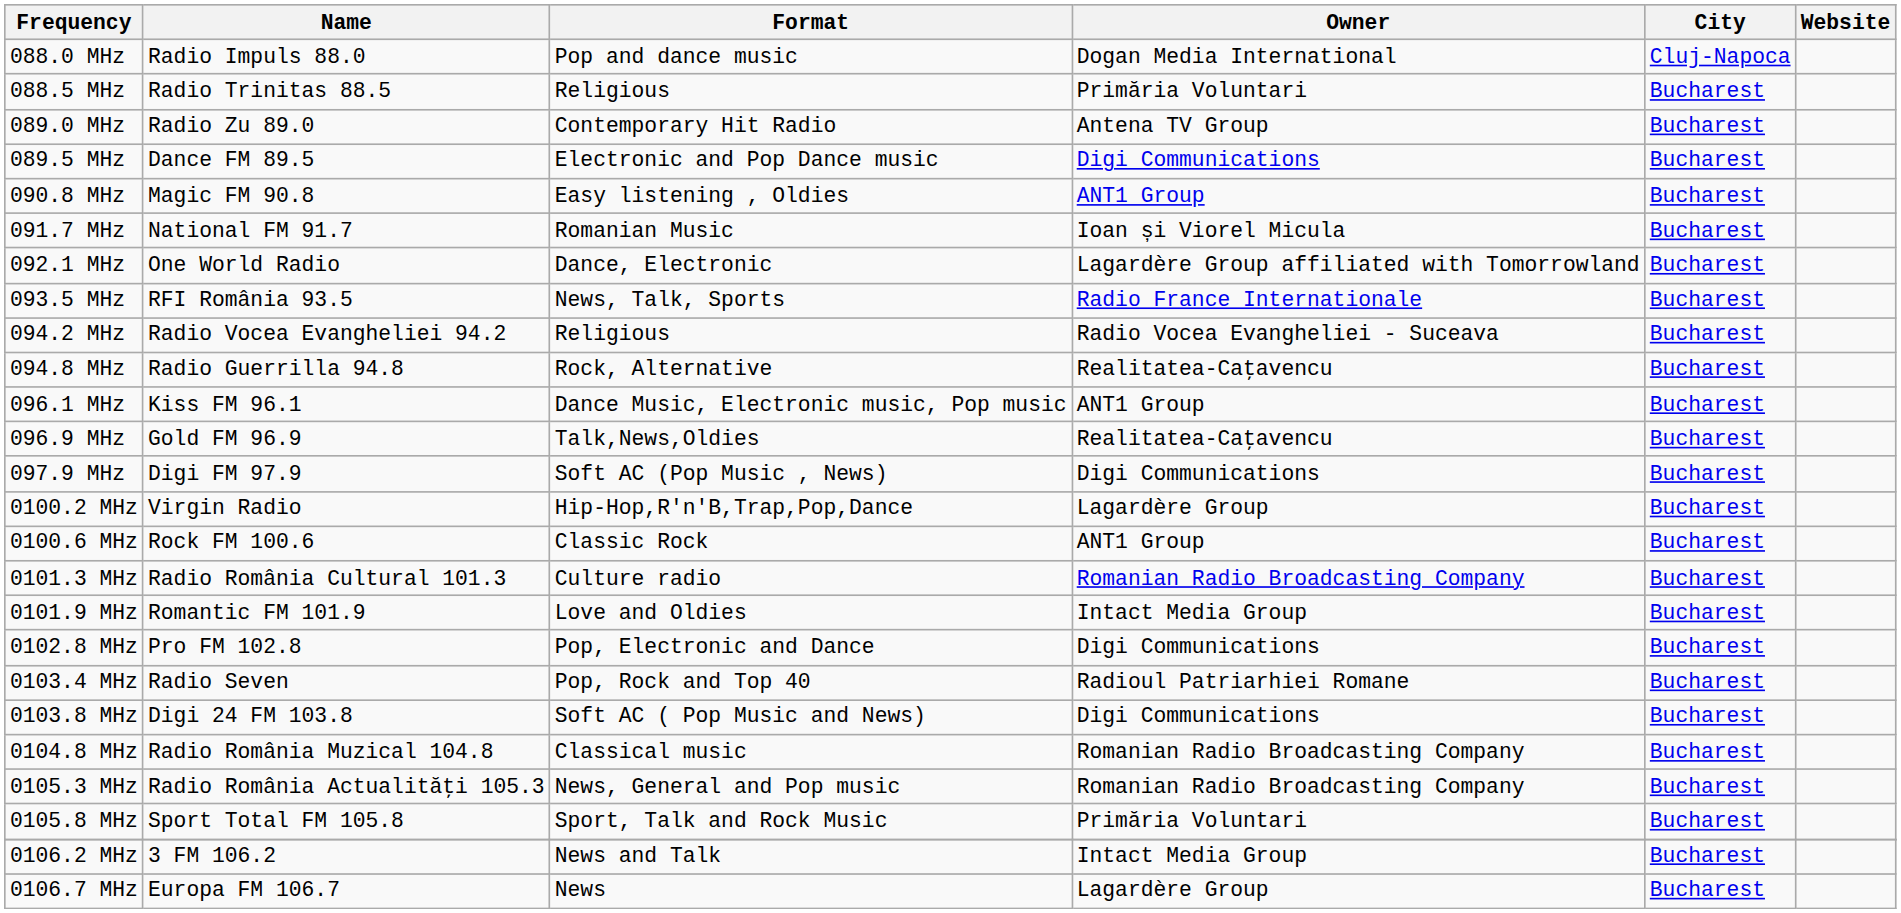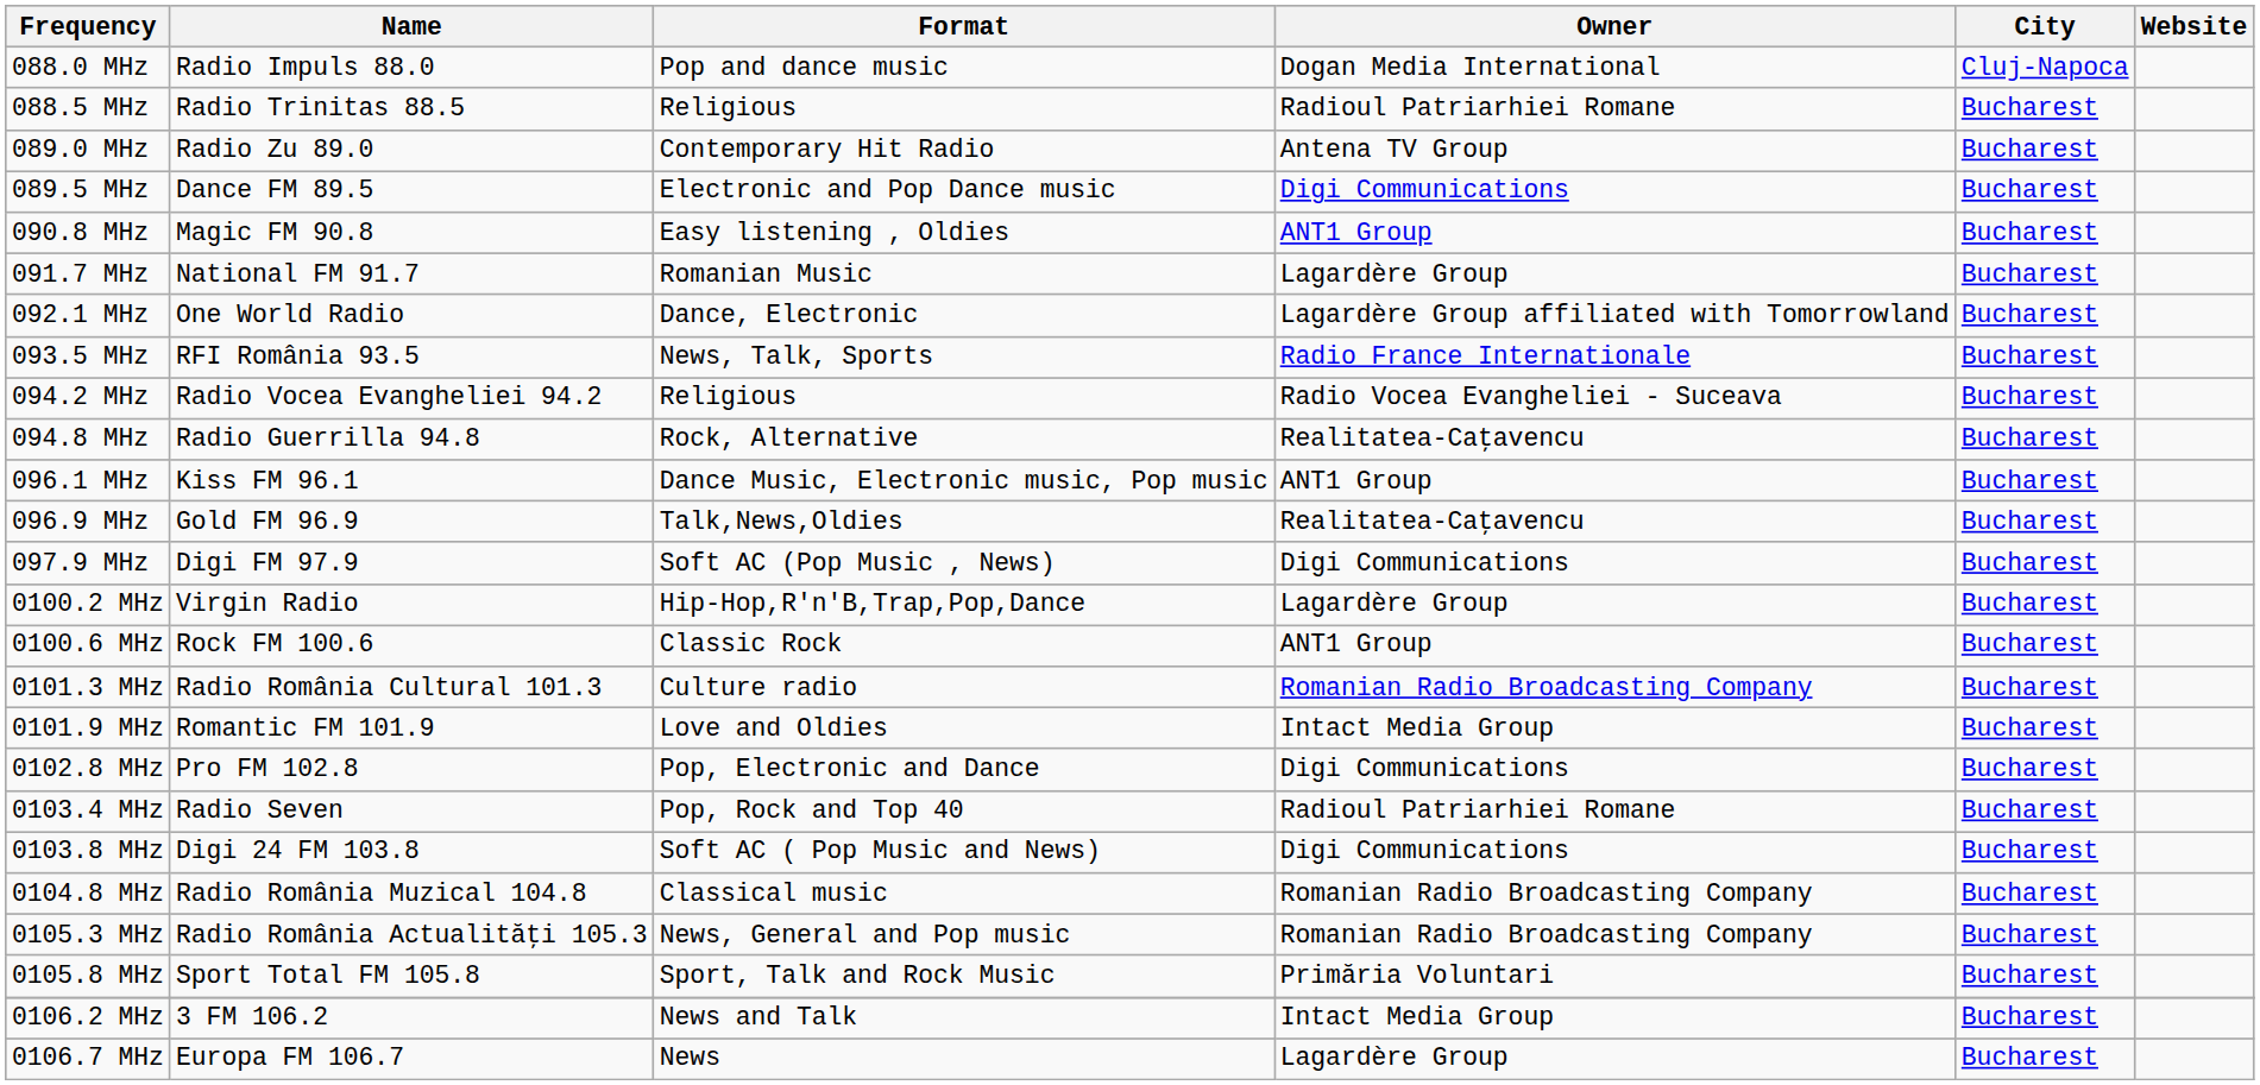 <table class="wikitable sortable">
 <tr>
 <th>Frequency</th>
 <th>Name</th>
 <th>Format</th>
 <th>Owner</th>
 <th>City</th>
 <th>Website</th>
 </tr>
 <tr>
 <td><span>0</span>88.0 MHz</td>
 <td>Radio Impuls 88.0</td>
 <td>Pop and dance  music</td>
 <td>Dogan Media International</td>
 <td><a href='#'>Cluj-Napoca</a></td>
 <td></td>
 </tr>
 <tr>
 <td><span>0</span>88.5 MHz</td>
 <td>Radio Trinitas 88.5</td>
 <td>Religious</td>
-<td>Primăria Voluntari</td>
+<td>Radioul Patriarhiei Romane</td>
 <td><a href='#'>Bucharest</a></td>
 <td></td>
 </tr>
 <tr>
 <td><span>0</span>89.0 MHz</td>
 <td>Radio Zu 89.0</td>
 <td>Contemporary Hit Radio</td>
 <td>Antena TV Group</td>
 <td><a href='#'>Bucharest</a></td>
 <td></td>
 </tr>
 <tr>
 <td><span>0</span>89.5 MHz</td>
 <td>Dance FM 89.5</td>
 <td>Electronic and Pop Dance music</td>
 <td><a href='#'>Digi Communications</a></td>
 <td><a href='#'>Bucharest</a></td>
 <td></td>
 </tr>
 <tr>
 <td><span>0</span>90.8 MHz</td>
 <td>Magic FM 90.8</td>
 <td>Easy listening , Oldies</td>
 <td><a href='#'>ANT1 Group</a></td>
 <td><a href='#'>Bucharest</a></td>
 <td></td>
 </tr>
 <tr>
 <td><span>0</span>91.7 MHz</td>
 <td>National FM 91.7</td>
 <td>Romanian Music</td>
-<td>Ioan și Viorel Micula</td>
+<td>Lagardère Group</td>
 <td><a href='#'>Bucharest</a></td>
 <td></td>
 </tr>
 <tr>
 <td><span>0</span>92.1 MHz</td>
 <td>One World Radio</td>
 <td>Dance, Electronic</td>
 <td>Lagardère Group affiliated with Tomorrowland</td>
 <td><a href='#'>Bucharest</a></td>
 <td></td>
 </tr>
 <tr>
 <td><span>0</span>93.5 MHz</td>
 <td>RFI România 93.5</td>
 <td>News, Talk, Sports</td>
 <td><a href='#'>Radio France Internationale</a></td>
 <td><a href='#'>Bucharest</a></td>
 <td></td>
 </tr>
 <tr>
 <td><span>0</span>94.2 MHz</td>
 <td>Radio Vocea Evangheliei 94.2</td>
 <td>Religious</td>
 <td>Radio Vocea Evangheliei - Suceava</td>
 <td><a href='#'>Bucharest</a></td>
 <td></td>
 </tr>
 <tr>
 <td><span>0</span>94.8 MHz</td>
 <td>Radio Guerrilla 94.8</td>
 <td>Rock, Alternative</td>
 <td>Realitatea-Caţavencu</td>
 <td><a href='#'>Bucharest</a></td>
 <td></td>
 </tr>
 <tr>
 <td><span>0</span>96.1 MHz</td>
 <td>Kiss FM 96.1</td>
 <td>Dance Music, Electronic music, Pop music</td>
 <td>ANT1 Group</td>
 <td><a href='#'>Bucharest</a></td>
 <td></td>
 </tr>
 <tr>
 <td><span>0</span>96.9 MHz</td>
 <td>Gold FM 96.9</td>
 <td>Talk,News,Oldies</td>
 <td>Realitatea-Caţavencu</td>
 <td><a href='#'>Bucharest</a></td>
 <td></td>
 </tr>
 <tr>
 <td><span>0</span>97.9 MHz</td>
 <td>Digi FM 97.9</td>
 <td>Soft AC (Pop Music , News)</td>
 <td>Digi Communications</td>
 <td><a href='#'>Bucharest</a></td>
 <td></td>
 </tr>
 <tr>
 <td><span>0</span>100.2 MHz</td>
 <td>Virgin Radio</td>
 <td>Hip-Hop,R'n'B,Trap,Pop,Dance</td>
 <td>Lagardère Group</td>
 <td><a href='#'>Bucharest</a></td>
 <td></td>
 </tr>
 <tr>
 <td><span>0</span>100.6 MHz</td>
 <td>Rock FM 100.6</td>
 <td>Classic Rock</td>
 <td>ANT1 Group</td>
 <td><a href='#'>Bucharest</a></td>
 <td></td>
 </tr>
 <tr>
 <td><span>0</span>101.3 MHz</td>
 <td>Radio România Cultural 101.3</td>
 <td>Culture radio</td>
 <td><a href='#'>Romanian Radio Broadcasting Company</a></td>
 <td><a href='#'>Bucharest</a></td>
 <td></td>
 </tr>
 <tr>
 <td><span>0</span>101.9 MHz</td>
 <td>Romantic FM 101.9</td>
 <td>Love and Oldies</td>
 <td>Intact Media Group</td>
 <td><a href='#'>Bucharest</a></td>
 <td></td>
 </tr>
 <tr>
 <td><span>0</span>102.8 MHz</td>
 <td>Pro FM 102.8</td>
 <td>Pop, Electronic and Dance</td>
 <td>Digi Communications</td>
 <td><a href='#'>Bucharest</a></td>
 <td></td>
 </tr>
 <tr>
 <td><span>0</span>103.4 MHz</td>
 <td>Radio Seven</td>
 <td>Pop, Rock and Top 40</td>
 <td>Radioul Patriarhiei Romane</td>
 <td><a href='#'>Bucharest</a></td>
 <td></td>
 </tr>
 <tr>
 <td><span>0</span>103.8 MHz</td>
 <td>Digi 24 FM 103.8</td>
 <td>Soft AC ( Pop Music and News)</td>
 <td>Digi Communications</td>
 <td><a href='#'>Bucharest</a></td>
 <td></td>
 </tr>
 <tr>
 <td><span>0</span>104.8 MHz</td>
 <td>Radio România Muzical 104.8</td>
 <td>Classical music</td>
 <td>Romanian Radio Broadcasting Company</td>
 <td><a href='#'>Bucharest</a></td>
 <td></td>
 </tr>
 <tr>
 <td><span>0</span>105.3 MHz</td>
 <td>Radio România Actualităţi 105.3</td>
 <td>News, General and Pop music</td>
 <td>Romanian Radio Broadcasting Company</td>
 <td><a href='#'>Bucharest</a></td>
 <td></td>
 </tr>
 <tr>
 <td><span>0</span>105.8 MHz</td>
 <td>Sport Total FM 105.8</td>
 <td>Sport, Talk and Rock Music</td>
 <td>Primăria Voluntari</td>
 <td><a href='#'>Bucharest</a></td>
 <td></td>
 </tr>
 <tr>
 </tr>
 <tr>
 <td><span>0</span>106.2 MHz</td>
 <td>3 FM 106.2</td>
 <td>News and Talk</td>
 <td>Intact Media Group</td>
 <td><a href='#'>Bucharest</a></td>
 <td></td>
 </tr>
 <tr>
 <td><span>0</span>106.7 MHz</td>
 <td>Europa FM 106.7</td>
 <td>News</td>
 <td>Lagardère Group</td>
 <td><a href='#'>Bucharest</a></td>
 <td></td>
 </tr>
 </table>
